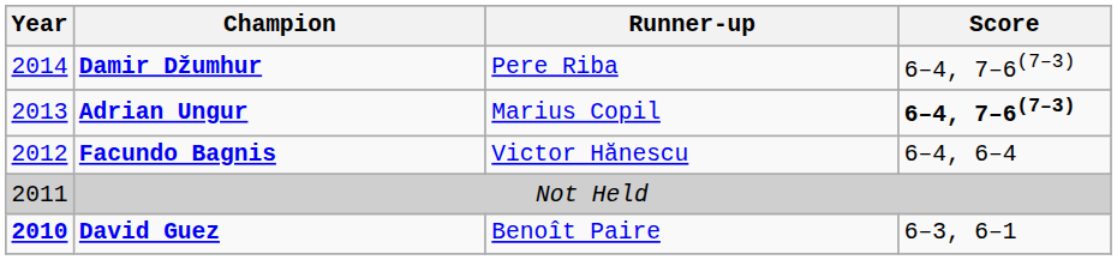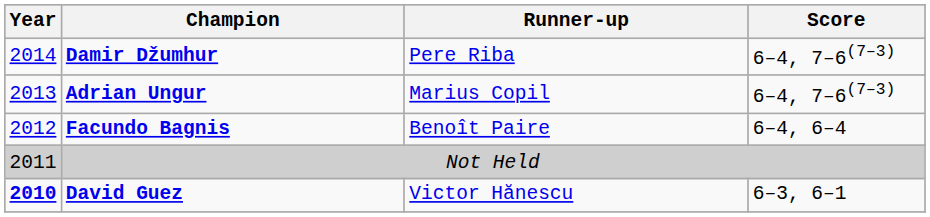 <table class="wikitable" style="font-size:90%">
 <tr>
 <th>Year</th>
 <th width="200">Champion</th>
 <th width="200">Runner-up</th>
 <th width="100">Score</th>
 </tr>
 <tr>
 <td><a href='#'>2014</a></td>
 <td> <strong><a href='#'>Damir Džumhur</a></strong></td>
 <td> <a href='#'>Pere Riba</a></td>
 <td>6–4, 7–6<sup>(7–3)</sup></td>
 </tr>
 <tr>
 <td><a href='#'>2013</a></td>
 <td> <strong><a href='#'>Adrian Ungur</a></strong></td>
 <td> <a href='#'>Marius Copil</a></td>
-<td><strong>6–4, 7–6<sup>(7–3)</sup></strong></td>
+<td>6–4, 7–6<sup>(7–3)</sup></td>
 </tr>
 <tr>
 <td><a href='#'>2012</a></td>
 <td> <strong><a href='#'>Facundo Bagnis</a></strong></td>
-<td> <a href='#'>Victor Hănescu</a></td>
+<td> <a href='#'>Benoît Paire</a></td>
 <td>6–4, 6–4</td>
 </tr>
 <tr>
 <td style="background:#cfcfcf">2011</td>
 <td colspan=3 align=center style="background:#cfcfcf"><em>Not Held</em></td>
 </tr>
 <tr>
 <td><strong><a href='#'>2010</a></strong></td>
 <td> <strong><a href='#'>David Guez</a></strong></td>
-<td> <a href='#'>Benoît Paire</a></td>
+<td> <a href='#'>Victor Hănescu</a></td>
 <td>6–3, 6–1</td>
 </tr>
 </table>
